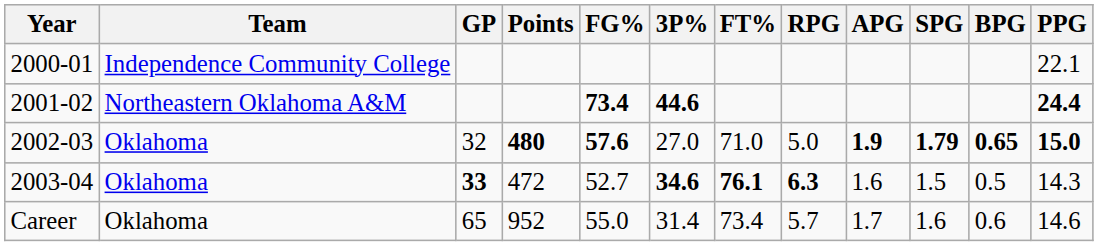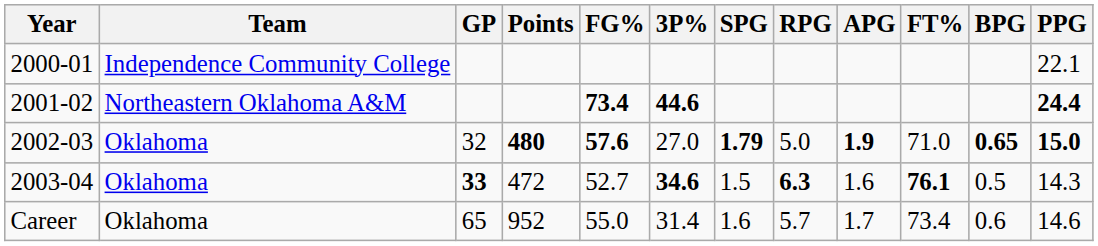 <table class="wikitable">
 <tr>
 <th>Year</th>
 <th>Team</th>
 <th>GP</th>
 <th>Points</th>
 <th>FG%</th>
 <th>3P%</th>
-<th>FT%</th>
+<th>SPG</th>
 <th>RPG</th>
 <th>APG</th>
-<th>SPG</th>
+<th>FT%</th>
 <th>BPG</th>
 <th>PPG</th>
 </tr>
 <tr>
 <td>2000-01</td>
 <td><a href='#'>Independence Community College</a></td>
 <td></td>
 <td></td>
 <td></td>
 <td></td>
 <td></td>
 <td></td>
 <td></td>
 <td></td>
 <td></td>
 <td>22.1</td>
 </tr>
 <tr>
 <td>2001-02</td>
 <td><a href='#'>Northeastern Oklahoma A&M</a></td>
 <td></td>
 <td></td>
 <td><strong>73.4</strong></td>
 <td><strong>44.6</strong></td>
 <td></td>
 <td></td>
 <td></td>
 <td></td>
 <td></td>
 <td><strong>24.4</strong></td>
 </tr>
 <tr>
 <td>2002-03</td>
 <td><a href='#'>Oklahoma</a></td>
 <td>32</td>
 <td><strong>480</strong></td>
 <td><strong>57.6</strong></td>
 <td>27.0</td>
-<td>71.0</td>
+<td><strong>1.79</strong></td>
 <td>5.0</td>
 <td><strong>1.9</strong></td>
-<td><strong>1.79</strong></td>
+<td>71.0</td>
 <td><strong>0.65</strong></td>
 <td><strong>15.0</strong></td>
 </tr>
 <tr>
 <td>2003-04</td>
 <td><a href='#'>Oklahoma</a></td>
 <td><strong>33</strong></td>
 <td>472</td>
 <td>52.7</td>
 <td><strong>34.6</strong></td>
-<td><strong>76.1</strong></td>
+<td>1.5</td>
 <td><strong>6.3</strong></td>
 <td>1.6</td>
-<td>1.5</td>
+<td><strong>76.1</strong></td>
 <td>0.5</td>
 <td>14.3</td>
 </tr>
 <tr>
 <td>Career</td>
 <td>Oklahoma</td>
 <td>65</td>
 <td>952</td>
 <td>55.0</td>
 <td>31.4</td>
-<td>73.4</td>
+<td>1.6</td>
 <td>5.7</td>
 <td>1.7</td>
-<td>1.6</td>
+<td>73.4</td>
 <td>0.6</td>
 <td>14.6</td>
 </tr>
 </table>
